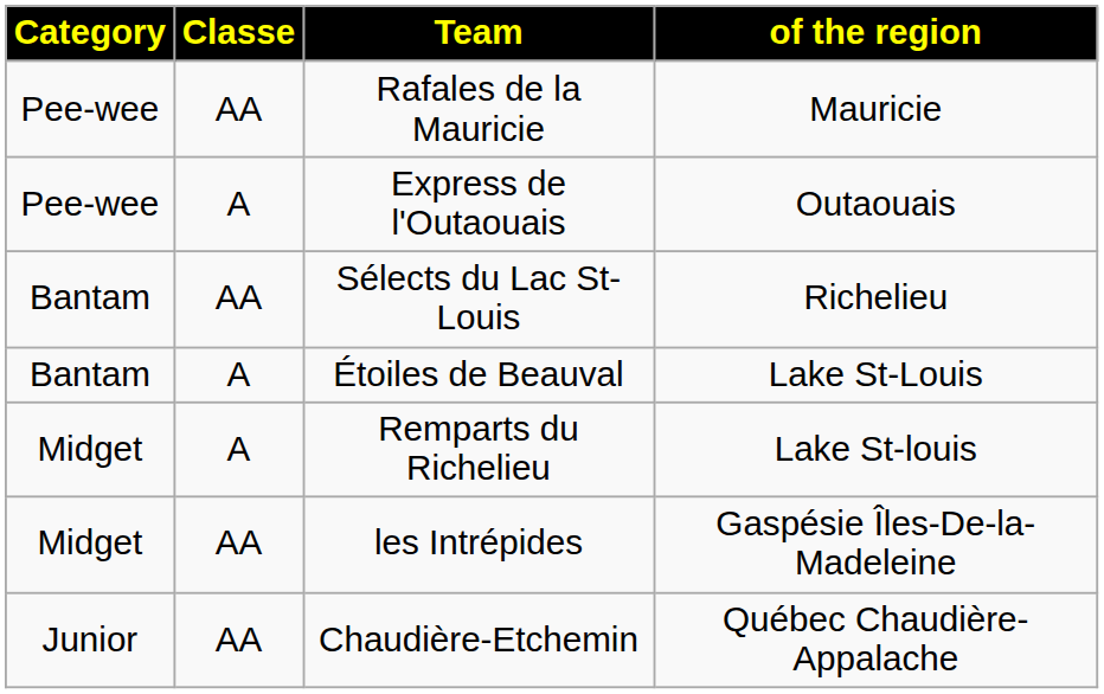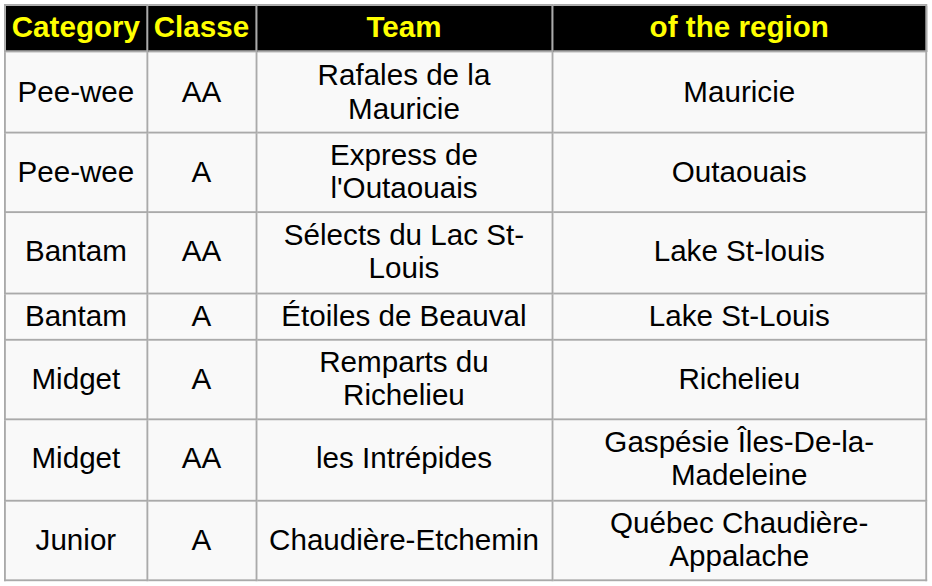 <table class="wikitable" width="80%">
 <tr align="center" style="background:black;color:yellow;">
 <td><strong>Category</strong></td>
 <td><strong>Classe</strong></td>
 <td><strong>Team</strong></td>
 <td><strong>of the region</strong></td>
 </tr>
 <tr align="center" bgcolor="">
 <td>Pee-wee</td>
 <td>AA</td>
 <td>Rafales de la Mauricie</td>
 <td>Mauricie</td>
 </tr>
 <tr align="center" bgcolor="">
 <td>Pee-wee</td>
 <td>A</td>
 <td>Express de l'Outaouais</td>
 <td>Outaouais</td>
 </tr>
 <tr align="center" bgcolor="">
 <td>Bantam</td>
 <td>AA</td>
 <td>Sélects du Lac St-Louis</td>
-<td>Richelieu</td>
+<td>Lake St-louis</td>
 </tr>
 <tr align="center" bgcolor="">
 <td>Bantam</td>
 <td>A</td>
 <td>Étoiles de Beauval</td>
 <td>Lake St-Louis</td>
 </tr>
 <tr align="center" bgcolor="">
 <td>Midget</td>
 <td>A</td>
 <td>Remparts du Richelieu</td>
-<td>Lake St-louis</td>
+<td>Richelieu</td>
 </tr>
 <tr align="center" bgcolor="">
 <td>Midget</td>
 <td>AA</td>
 <td>les Intrépides</td>
 <td>Gaspésie Îles-De-la-Madeleine</td>
 </tr>
 <tr align="center" bgcolor="">
 <td>Junior</td>
-<td>AA</td>
+<td>A</td>
 <td>Chaudière-Etchemin</td>
 <td>Québec Chaudière-Appalache</td>
 </tr>
 </table>
